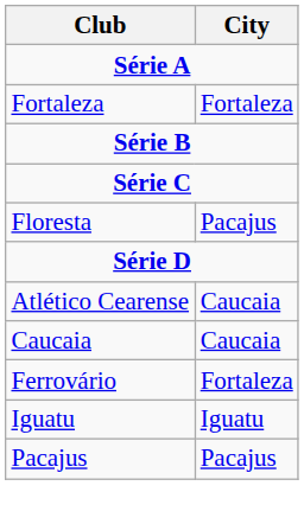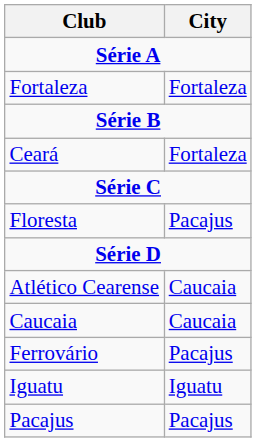 <table class="wikitable">
 <tr>
 <th>Club</th>
 <th>City</th>
 </tr>
 <tr>
 <td colspan="2" align="center"><strong><a href='#'>Série A</a></strong></td>
 </tr>
 <tr>
 <td><a href='#'>Fortaleza</a></td>
 <td><a href='#'>Fortaleza</a></td>
 </tr>
 <tr>
 <td colspan="2" align="center"><strong><a href='#'>Série B</a></strong></td>
+</tr>
+<tr>
+<td><a href='#'>Ceará</a></td>
+<td><a href='#'>Fortaleza</a></td>
 </tr>
 <tr>
 <td colspan="2" align="center"><strong><a href='#'>Série C</a></strong></td>
 </tr>
 <tr>
 <td><a href='#'>Floresta</a></td>
 <td><a href='#'>Pacajus</a></td>
 </tr>
 <tr>
 <td colspan="2" align="center"><strong><a href='#'>Série D</a></strong></td>
 </tr>
 <tr>
 <td><a href='#'>Atlético Cearense</a></td>
 <td><a href='#'>Caucaia</a></td>
 </tr>
 <tr>
 <td><a href='#'>Caucaia</a></td>
 <td><a href='#'>Caucaia</a></td>
 </tr>
 <tr>
 <td><a href='#'>Ferrovário</a></td>
-<td><a href='#'>Fortaleza</a></td>
+<td><a href='#'>Pacajus</a></td>
 </tr>
 <tr>
 <td><a href='#'>Iguatu</a></td>
 <td><a href='#'>Iguatu</a></td>
 </tr>
 <tr>
 <td><a href='#'>Pacajus</a></td>
 <td><a href='#'>Pacajus</a></td>
 </tr>
 </table>
